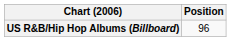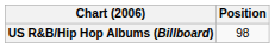 <table class="wikitable plainrowheaders" style="text-align:center;">
 <tr>
 <th scope="col">Chart (2006)</th>
 <th scope="col">Position</th>
 </tr>
 <tr>
 <th scope="row">US R&B/Hip Hop Albums (<em>Billboard</em>)</th>
-<td>96</td>
+<td>98</td>
 </tr>
 </table>
